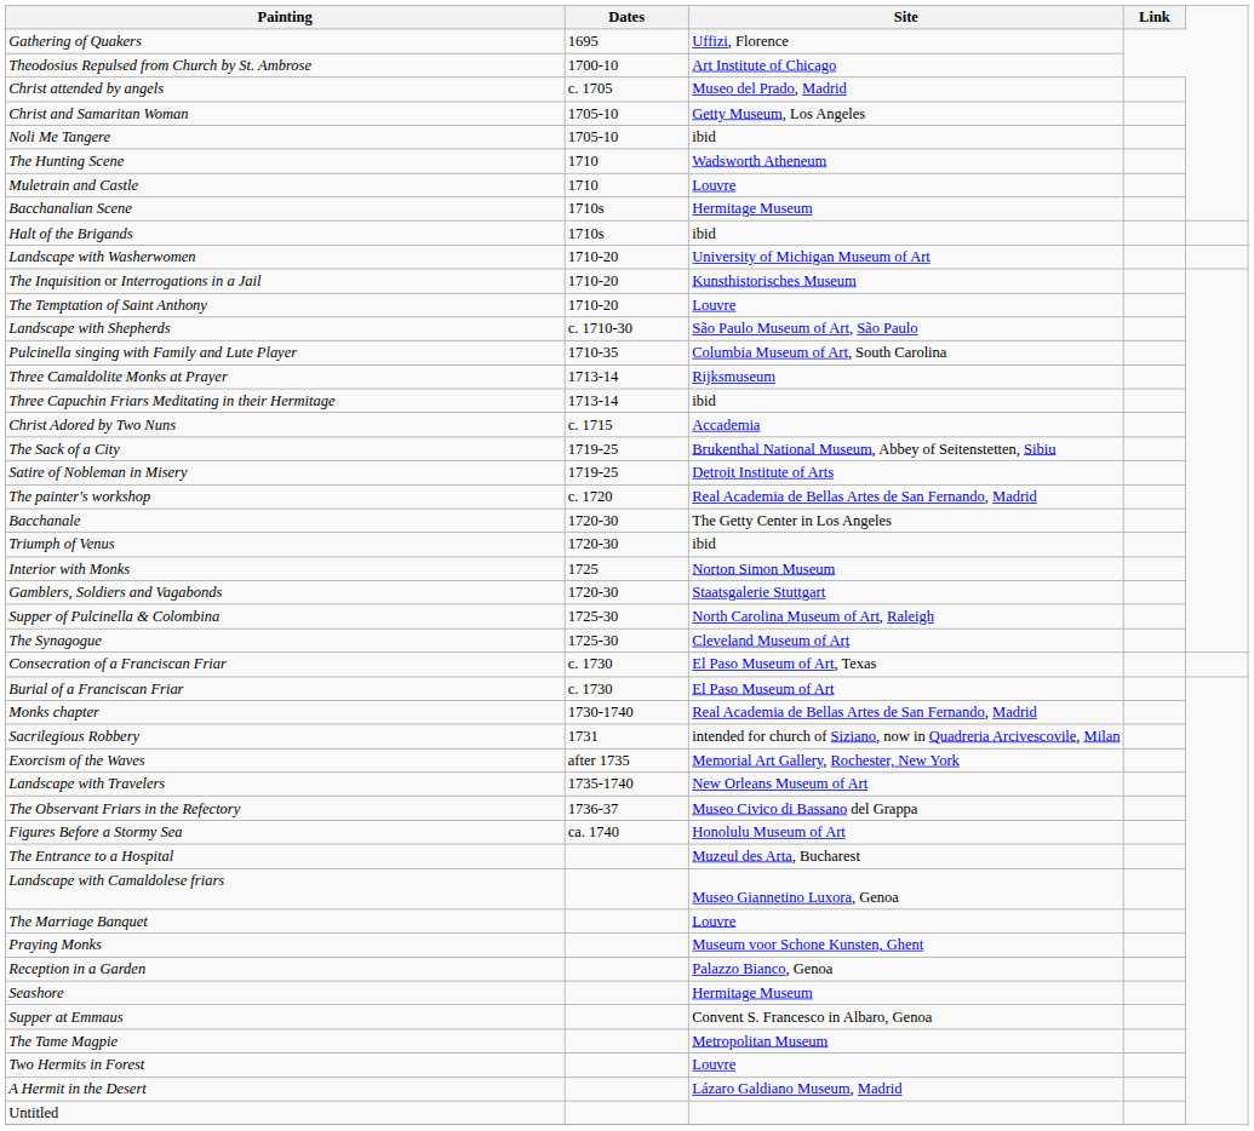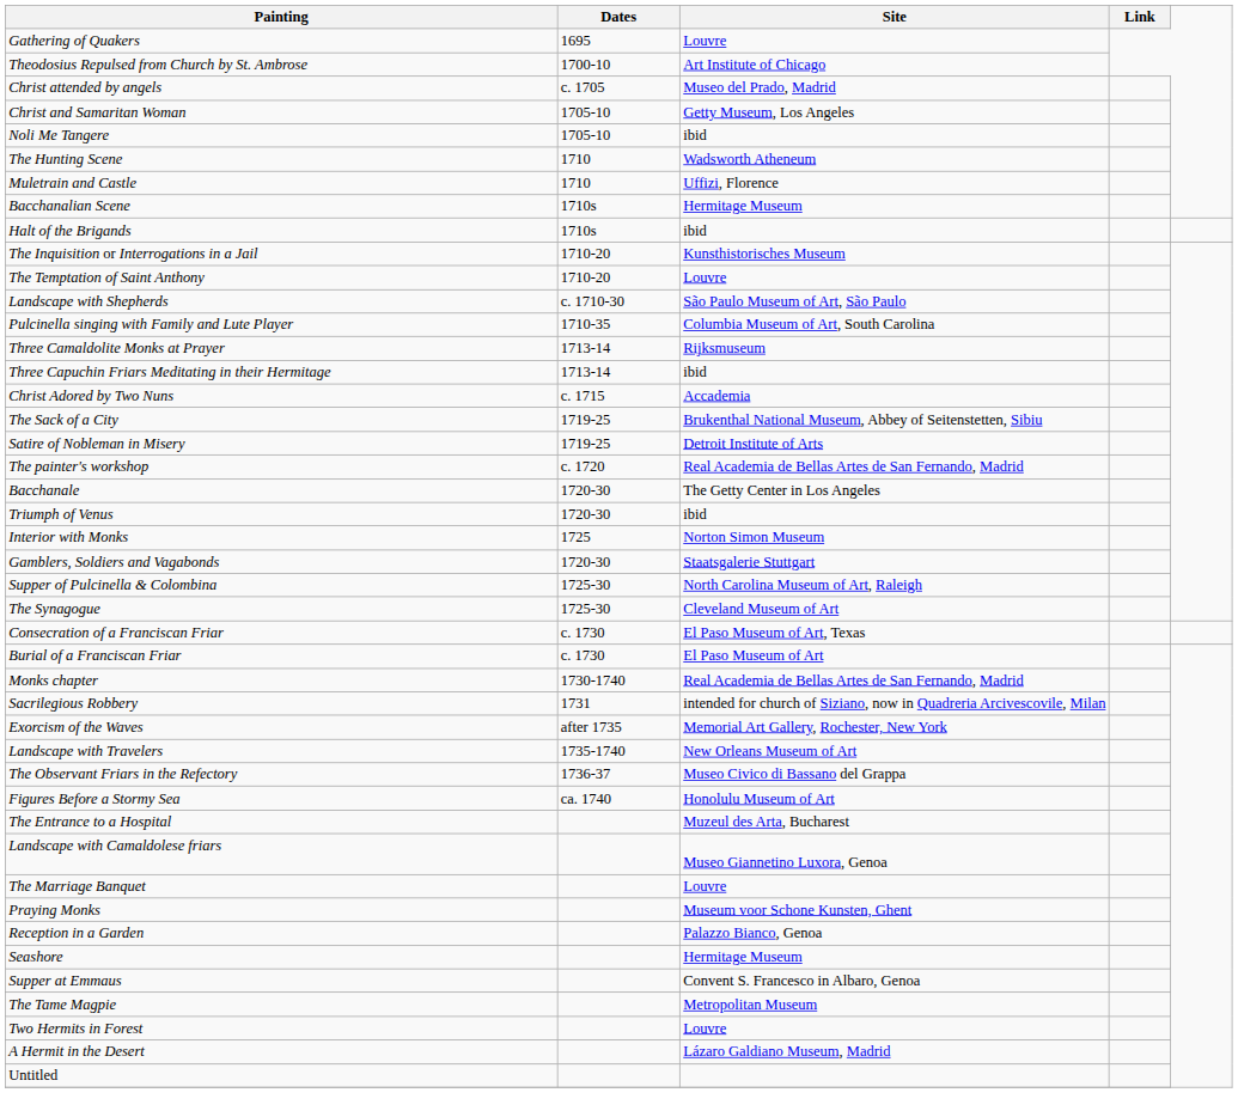 <table class=wikitable>
 <tr>
 <th width="45%">Painting</th>
 <th width="10%">Dates</th>
 <th width="35%">Site</th>
 <th width="5%">Link</th>
 </tr>
 <tr valign="top">
 <td><em>Gathering of Quakers</em></td>
 <td>1695</td>
-<td><a href='#'>Uffizi</a>, Florence</td>
+<td><a href='#'>Louvre</a></td>
 </tr>
 <tr valign="top">
 <td><em>Theodosius Repulsed from Church by St. Ambrose</em></td>
 <td>1700-10</td>
 <td><a href='#'>Art Institute of Chicago</a></td>
 </tr>
 <tr valign="top">
 <td><em>Christ attended by angels</em></td>
 <td>c. 1705</td>
 <td><a href='#'>Museo del Prado</a>, <a href='#'>Madrid</a></td>
 <td></td>
 </tr>
 <tr valign="top">
 <td><em>Christ and Samaritan Woman</em></td>
 <td>1705-10</td>
 <td><a href='#'>Getty Museum</a>, Los Angeles</td>
 <td></td>
 </tr>
 <tr valign="top">
 <td><em>Noli Me Tangere</em></td>
 <td>1705-10</td>
 <td>ibid</td>
 <td></td>
 </tr>
 <tr valign="top">
 <td><em>The Hunting Scene</em></td>
 <td>1710</td>
 <td><a href='#'>Wadsworth Atheneum</a></td>
 <td></td>
 </tr>
 <tr valign="top">
 <td><em>Muletrain and Castle</em></td>
 <td>1710</td>
-<td><a href='#'>Louvre</a></td>
+<td><a href='#'>Uffizi</a>, Florence</td>
 <td></td>
 </tr>
 <tr valign="top">
 <td><em>Bacchanalian Scene</em></td>
 <td>1710s</td>
 <td><a href='#'>Hermitage Museum</a></td>
 <td></td>
 </tr>
 <tr valign="top">
 <td><em>Halt of the Brigands</em></td>
 <td>1710s</td>
 <td>ibid</td>
-<td></td>
-<td></td>
-</tr>
-<tr valign="top">
-<td><em>Landscape with Washerwomen</em></td>
-<td>1710-20</td>
-<td><a href='#'>University of Michigan Museum of Art</a></td>
 <td></td>
 <td></td>
 </tr>
 <tr valign="top">
 <td><em>The Inquisition</em> or <em>Interrogations in a Jail</em></td>
 <td>1710-20</td>
 <td><a href='#'>Kunsthistorisches Museum</a></td>
 <td></td>
 </tr>
 <tr valign="top">
 <td><em>The Temptation of Saint Anthony</em></td>
 <td>1710-20</td>
 <td><a href='#'>Louvre</a></td>
 <td></td>
 </tr>
 <tr valign="top">
 <td><em>Landscape with Shepherds</em></td>
 <td>c. 1710-30</td>
 <td><a href='#'>São Paulo Museum of Art</a>, <a href='#'>São Paulo</a></td>
 <td></td>
 </tr>
 <tr valign="top">
 <td><em>Pulcinella singing with Family and Lute Player</em></td>
 <td>1710-35</td>
 <td><a href='#'>Columbia Museum of Art</a>, South Carolina</td>
 <td></td>
 </tr>
 <tr valign="top">
 <td><em>Three Camaldolite Monks at Prayer</em></td>
 <td>1713-14</td>
 <td><a href='#'>Rijksmuseum</a></td>
 <td></td>
 </tr>
 <tr valign="top">
 <td><em>Three Capuchin Friars Meditating in their Hermitage</em></td>
 <td>1713-14</td>
 <td>ibid</td>
 <td></td>
 </tr>
 <tr valign="top">
 <td><em>Christ Adored by Two Nuns</em></td>
 <td>c. 1715</td>
 <td><a href='#'>Accademia</a></td>
 <td></td>
 </tr>
 <tr valign="top">
 <td><em>The Sack of a City</em></td>
 <td>1719-25</td>
 <td><a href='#'>Brukenthal National Museum</a>, Abbey of Seitenstetten, <a href='#'>Sibiu</a></td>
 <td></td>
 </tr>
 <tr valign="top">
 <td><em>Satire of Nobleman in Misery</em></td>
 <td>1719-25</td>
 <td><a href='#'>Detroit Institute of Arts</a></td>
 <td></td>
 </tr>
 <tr valign="top">
 <td><em>The painter's workshop</em></td>
 <td>c. 1720</td>
 <td><a href='#'>Real Academia de Bellas Artes de San Fernando</a>, <a href='#'>Madrid</a></td>
 <td></td>
 </tr>
 <tr valign="top">
 <td><em>Bacchanale</em></td>
 <td>1720-30</td>
 <td>The Getty Center in Los Angeles</td>
 <td></td>
 </tr>
 <tr valign="top">
 <td><em>Triumph of Venus</em></td>
 <td>1720-30</td>
 <td>ibid</td>
 <td></td>
 </tr>
 <tr valign="top">
 <td><em>Interior with Monks</em></td>
 <td>1725</td>
 <td><a href='#'>Norton Simon Museum</a></td>
 <td></td>
 </tr>
 <tr valign="top">
 <td><em>Gamblers, Soldiers and Vagabonds</em></td>
 <td>1720-30</td>
 <td><a href='#'>Staatsgalerie Stuttgart</a></td>
 <td></td>
 </tr>
 <tr valign="top">
 <td><em>Supper of Pulcinella & Colombina</em></td>
 <td>1725-30</td>
 <td><a href='#'>North Carolina Museum of Art</a>, <a href='#'>Raleigh</a></td>
 <td></td>
 </tr>
 <tr valign="top">
 <td><em>The Synagogue</em></td>
 <td>1725-30</td>
 <td><a href='#'>Cleveland Museum of Art</a></td>
 <td></td>
 </tr>
 <tr valign="top">
 <td><em>Consecration of a Franciscan Friar</em></td>
 <td>c. 1730</td>
 <td><a href='#'>El Paso Museum of Art</a>, Texas</td>
 <td></td>
 <td></td>
 </tr>
 <tr valign="top">
 <td><em>Burial of a Franciscan Friar</em></td>
 <td>c. 1730</td>
 <td><a href='#'>El Paso Museum of Art</a></td>
 <td></td>
 </tr>
 <tr valign="top">
 <td><em>Monks chapter</em></td>
 <td>1730-1740</td>
 <td><a href='#'>Real Academia de Bellas Artes de San Fernando</a>, <a href='#'>Madrid</a></td>
 <td></td>
 </tr>
 <tr valign="top">
 <td><em>Sacrilegious Robbery</em></td>
 <td>1731</td>
 <td>intended for church of <a href='#'>Siziano</a>, now in <a href='#'>Quadreria Arcivescovile</a>, <a href='#'>Milan</a></td>
 <td></td>
 </tr>
 <tr valign="top">
 <td><em>Exorcism of the Waves</em></td>
 <td>after 1735</td>
 <td><a href='#'>Memorial Art Gallery</a>, <a href='#'>Rochester, New York</a></td>
 <td></td>
 </tr>
 <tr valign="top">
 <td><em>Landscape with Travelers</em></td>
 <td>1735-1740</td>
 <td><a href='#'>New Orleans Museum of Art</a></td>
 <td></td>
 </tr>
 <tr valign="top">
 <td><em>The Observant Friars in the Refectory</em></td>
 <td>1736-37</td>
 <td><a href='#'>Museo Civico di Bassano</a> del Grappa</td>
 <td></td>
 </tr>
 <tr valign="top">
 <td><em>Figures Before a Stormy Sea</em></td>
 <td>ca. 1740</td>
 <td><a href='#'>Honolulu Museum of Art</a></td>
 <td></td>
 </tr>
 <tr valign="top">
 <td><em>The Entrance to a Hospital</em></td>
 <td></td>
 <td><a href='#'>Muzeul des Arta</a>, Bucharest</td>
 <td></td>
 </tr>
 <tr valign="top">
 <td><em>Landscape with Camaldolese friars</em></td>
 <td></td>
 <td><br><a href='#'>Museo Giannetino Luxora</a>, Genoa</td>
 <td></td>
 </tr>
 <tr valign="top">
 <td><em>The Marriage Banquet</em></td>
 <td></td>
 <td><a href='#'>Louvre</a></td>
 <td></td>
 </tr>
 <tr valign="top">
 <td><em>Praying Monks</em></td>
 <td></td>
 <td><a href='#'>Museum voor Schone Kunsten, Ghent</a></td>
 <td></td>
 </tr>
 <tr valign="top">
 <td><em>Reception in a Garden</em></td>
 <td></td>
 <td><a href='#'>Palazzo Bianco</a>, Genoa</td>
 <td></td>
 </tr>
 <tr valign="top">
 <td><em>Seashore</em></td>
 <td></td>
 <td><a href='#'>Hermitage Museum</a></td>
 <td></td>
 </tr>
 <tr valign="top">
 <td><em>Supper at Emmaus</em></td>
 <td></td>
 <td>Convent S. Francesco in Albaro, Genoa</td>
 <td></td>
 </tr>
 <tr valign="top">
 <td><em>The Tame Magpie</em></td>
 <td></td>
 <td><a href='#'>Metropolitan Museum</a></td>
 <td></td>
 </tr>
 <tr valign="top">
 <td><em>Two Hermits in Forest</em></td>
 <td></td>
 <td><a href='#'>Louvre</a></td>
 <td></td>
 </tr>
 <tr valign="top">
 <td><em>A Hermit in the Desert</em></td>
 <td></td>
 <td><a href='#'>Lázaro Galdiano Museum</a>, <a href='#'>Madrid</a></td>
 <td></td>
 </tr>
 <tr valign="top">
 <td>Untitled</td>
 <td></td>
 <td></td>
 <td></td>
 </tr>
 <tr valign="top">
 </tr>
 </table>
